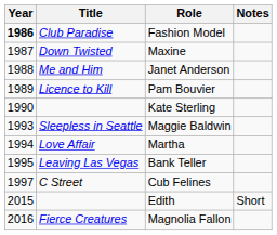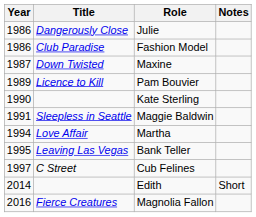 <table class="wikitable sortable">
 <tr>
 <th>Year</th>
 <th>Title</th>
 <th>Role</th>
 <th class="unsortable">Notes</th>
 </tr>
 <tr>
-<td><strong>1986</strong></td>
+<td>1986</td>
+<td><em><a href='#'>Dangerously Close</a></em></td>
+<td>Julie</td>
+<td></td>
+</tr>
+<tr>
+<td>1986</td>
 <td><em><a href='#'>Club Paradise</a></em></td>
 <td>Fashion Model</td>
 <td></td>
 </tr>
 <tr>
 <td>1987</td>
 <td><em><a href='#'>Down Twisted</a></em></td>
 <td>Maxine</td>
-<td></td>
-</tr>
-<tr>
-<td>1988</td>
-<td><em><a href='#'>Me and Him</a></em></td>
-<td>Janet Anderson</td>
 <td></td>
 </tr>
 <tr>
 <td>1989</td>
 <td><em><a href='#'>Licence to Kill</a></em></td>
 <td>Pam Bouvier</td>
 <td></td>
 </tr>
 <tr>
 <td>1990</td>
 <td><em></em></td>
 <td>Kate Sterling</td>
 <td></td>
 </tr>
 <tr>
-<td>1993</td>
+<td>1991</td>
 <td><em><a href='#'>Sleepless in Seattle</a></em></td>
 <td>Maggie Baldwin</td>
 <td></td>
 </tr>
 <tr>
 <td>1994</td>
 <td><em><a href='#'>Love Affair</a></em></td>
 <td>Martha</td>
 <td></td>
 </tr>
 <tr>
 <td>1995</td>
 <td><em><a href='#'>Leaving Las Vegas</a></em></td>
 <td>Bank Teller</td>
 <td></td>
 </tr>
 <tr>
 <td>1997</td>
 <td><em>C Street</em></td>
 <td>Cub Felines</td>
 <td></td>
 </tr>
 <tr>
-<td>2015</td>
+<td>2014</td>
 <td><em></em></td>
 <td>Edith</td>
 <td>Short</td>
 </tr>
 <tr>
 <td>2016</td>
 <td><em><a href='#'>Fierce Creatures</a></em></td>
 <td>Magnolia Fallon</td>
 <td></td>
 </tr>
 </table>
